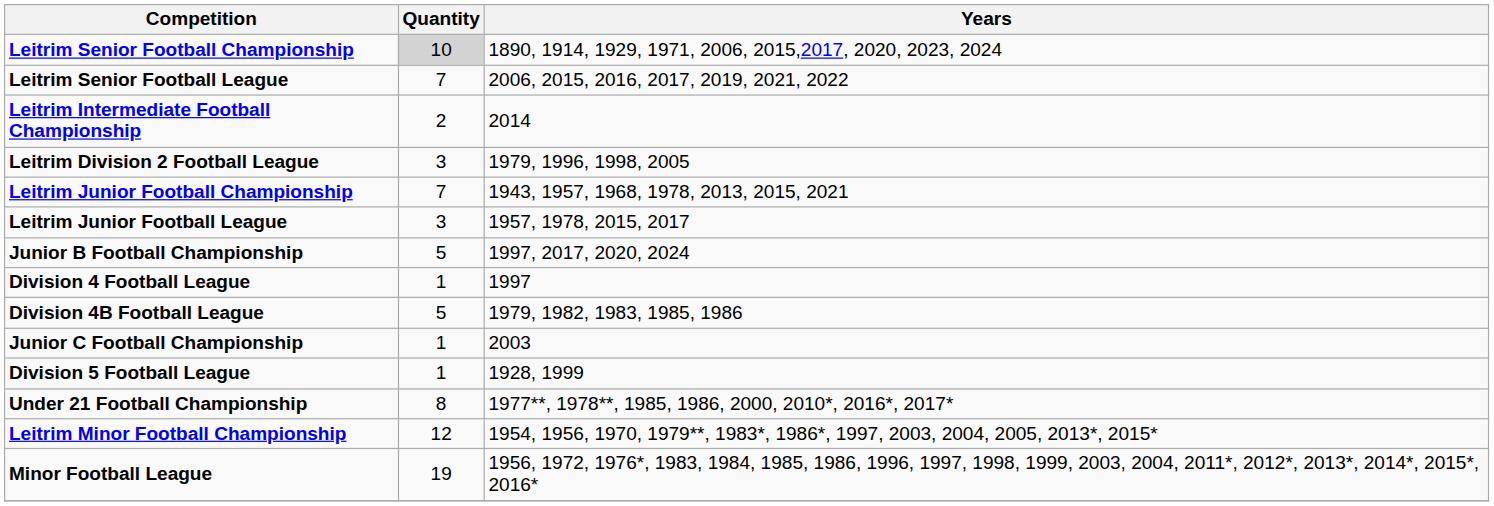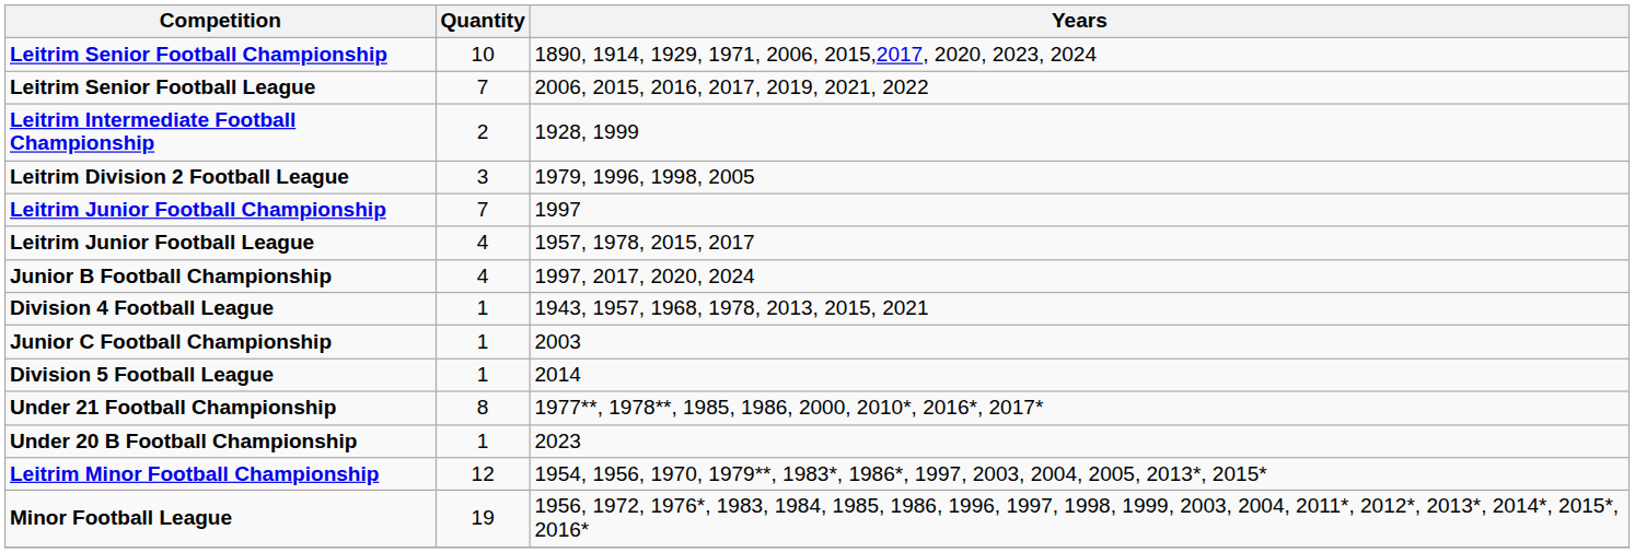 <table class="wikitable" style="text-align: center">
 <tr>
 <th rowspan="1">Competition</th>
 <th rowspan="1">Quantity</th>
 <th rowspan="1">Years</th>
 </tr>
 <tr>
 <td align=left><strong><a href='#'>Leitrim Senior Football Championship</a></strong></td>
-<td style="background: lightgrey;">10</td>
+<td>10</td>
 <td align=left>1890, 1914, 1929, 1971, 2006, 2015,<a href='#'>2017</a>, 2020, 2023, 2024</td>
 </tr>
 <tr>
 <td align=left><strong>Leitrim Senior Football League</strong></td>
 <td>7</td>
 <td align=left>2006, 2015, 2016, 2017, 2019, 2021, 2022</td>
 </tr>
 <tr>
 <td align=left><strong><a href='#'>Leitrim Intermediate Football Championship</a></strong></td>
 <td>2</td>
-<td align=left>2014</td>
+<td align=left>1928, 1999</td>
 </tr>
 <tr>
 <td align=left><strong>Leitrim Division 2 Football League</strong></td>
 <td>3</td>
 <td align=left>1979, 1996, 1998, 2005</td>
 </tr>
 <tr>
 <td align=left><strong><a href='#'>Leitrim Junior Football Championship</a></strong></td>
 <td>7</td>
-<td align=left>1943, 1957, 1968, 1978, 2013, 2015, 2021</td>
+<td align=left>1997</td>
 </tr>
 <tr>
 <td align=left><strong>Leitrim Junior Football League</strong></td>
-<td>3</td>
+<td>4</td>
 <td align=left>1957, 1978, 2015, 2017</td>
 </tr>
 <tr>
 <td align=left><strong>Junior B Football Championship</strong></td>
-<td>5</td>
+<td>4</td>
 <td align=left>1997, 2017, 2020, 2024</td>
 </tr>
 <tr>
 <td align=left><strong>Division 4 Football League</strong></td>
 <td>1</td>
-<td align=left>1997</td>
-</tr>
-<tr>
-<td align=left><strong>Division 4B Football League</strong></td>
-<td>5</td>
-<td align=left>1979, 1982, 1983, 1985, 1986</td>
+<td align=left>1943, 1957, 1968, 1978, 2013, 2015, 2021</td>
 </tr>
 <tr>
 <td align=left><strong>Junior C Football Championship</strong></td>
 <td>1</td>
 <td align=left>2003</td>
 </tr>
 <tr>
 <td align=left><strong>Division 5 Football League</strong></td>
 <td>1</td>
-<td align=left>1928, 1999</td>
+<td align=left>2014</td>
 </tr>
 <tr>
 <td align=left><strong>Under 21 Football Championship</strong></td>
 <td>8</td>
 <td align=left>1977**, 1978**, 1985, 1986, 2000, 2010*, 2016*, 2017*</td>
+</tr>
+<tr>
+<td align=left><strong>Under 20 B Football Championship</strong></td>
+<td>1</td>
+<td align=left>2023</td>
 </tr>
 <tr>
 <td align=left><strong><a href='#'>Leitrim Minor Football Championship</a></strong></td>
 <td>12</td>
 <td align=left>1954, 1956, 1970, 1979**, 1983*, 1986*, 1997, 2003, 2004, 2005, 2013*, 2015*</td>
 </tr>
 <tr>
 <td align=left><strong>Minor Football League</strong></td>
 <td>19</td>
 <td align=left>1956, 1972, 1976*, 1983, 1984, 1985, 1986, 1996, 1997, 1998, 1999, 2003, 2004, 2011*, 2012*, 2013*, 2014*, 2015*, 2016*</td>
 </tr>
 <tr>
 </tr>
 </table>
